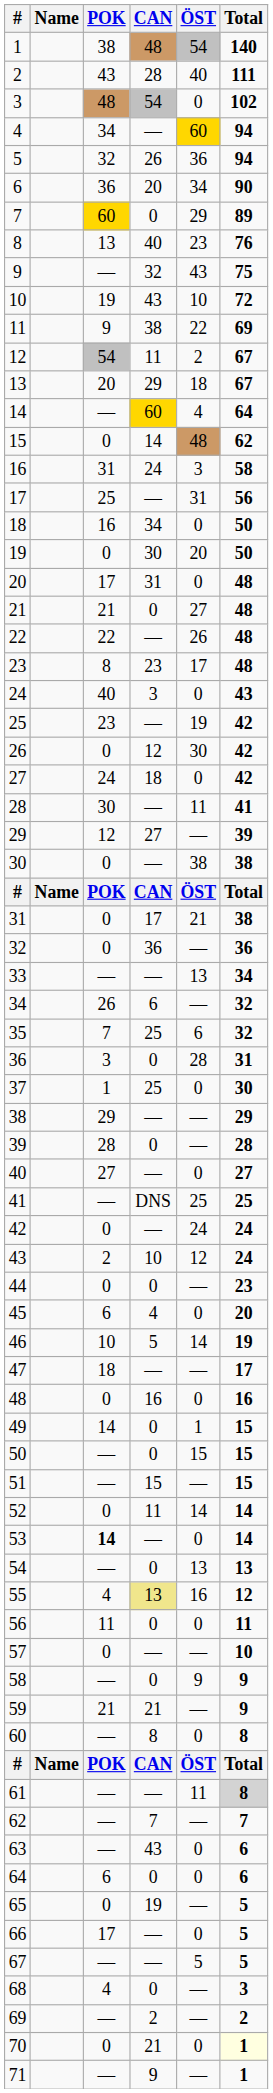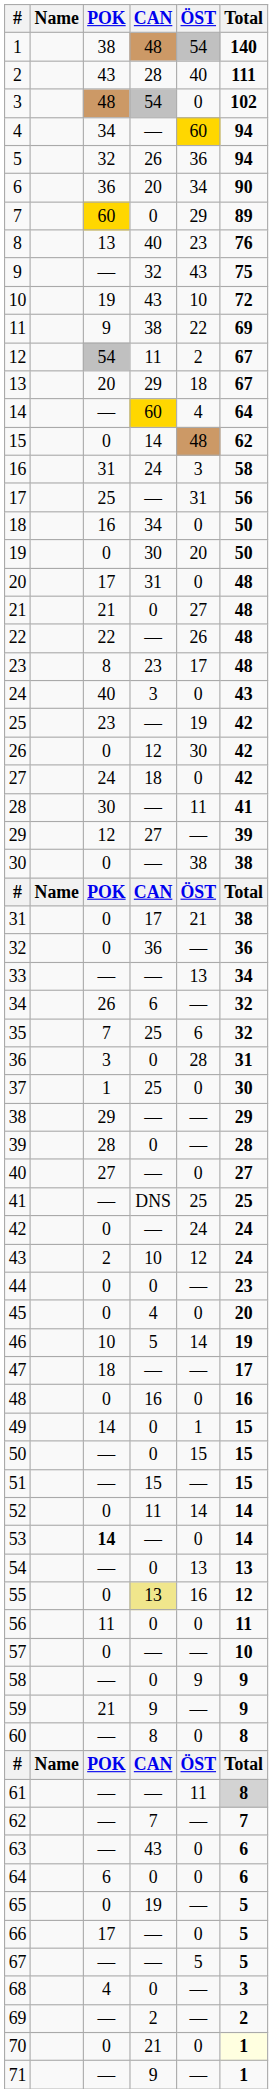 <table class="wikitable sortable" style="text-align:center;">
 <tr>
 <th>#</th>
 <th>Name</th>
 <th><a href='#'>POK</a> <br> </th>
 <th><a href='#'>CAN</a> <br> </th>
 <th><a href='#'>ÖST</a> <br> </th>
 <th><strong>Total</strong> </th>
 </tr>
 <tr>
 <td>1</td>
 <td align="left"></td>
 <td>38</td>
 <td bgcolor="CC9966">48</td>
 <td bgcolor="silver">54</td>
 <td><strong>140</strong></td>
 </tr>
 <tr>
 <td>2</td>
 <td align="left"></td>
 <td>43</td>
 <td>28</td>
 <td>40</td>
 <td><strong>111</strong></td>
 </tr>
 <tr>
 <td>3</td>
 <td align="left"></td>
 <td bgcolor="CC9966">48</td>
 <td bgcolor="silver">54</td>
 <td>0</td>
 <td><strong>102</strong></td>
 </tr>
 <tr>
 <td>4</td>
 <td align="left"></td>
 <td>34</td>
 <td>—</td>
 <td bgcolor="gold">60</td>
 <td><strong>94</strong></td>
 </tr>
 <tr>
 <td>5</td>
 <td align="left"></td>
 <td>32</td>
 <td>26</td>
 <td>36</td>
 <td><strong>94</strong></td>
 </tr>
 <tr>
 <td>6</td>
 <td align="left"></td>
 <td>36</td>
 <td>20</td>
 <td>34</td>
 <td><strong>90</strong></td>
 </tr>
 <tr>
 <td>7</td>
 <td align="left"></td>
 <td bgcolor="gold">60</td>
 <td>0</td>
 <td>29</td>
 <td><strong>89</strong></td>
 </tr>
 <tr>
 <td>8</td>
 <td align="left"></td>
 <td>13</td>
 <td>40</td>
 <td>23</td>
 <td><strong>76</strong></td>
 </tr>
 <tr>
 <td>9</td>
 <td align="left"></td>
 <td>—</td>
 <td>32</td>
 <td>43</td>
 <td><strong>75</strong></td>
 </tr>
 <tr>
 <td>10</td>
 <td align="left"></td>
 <td>19</td>
 <td>43</td>
 <td>10</td>
 <td><strong>72</strong></td>
 </tr>
 <tr>
 <td>11</td>
 <td align="left"></td>
 <td>9</td>
 <td>38</td>
 <td>22</td>
 <td><strong>69</strong></td>
 </tr>
 <tr>
 <td>12</td>
 <td align="left"></td>
 <td bgcolor="silver">54</td>
 <td>11</td>
 <td>2</td>
 <td><strong>67</strong></td>
 </tr>
 <tr>
 <td>13</td>
 <td align="left"></td>
 <td>20</td>
 <td>29</td>
 <td>18</td>
 <td><strong>67</strong></td>
 </tr>
 <tr>
 <td>14</td>
 <td align="left"></td>
 <td>—</td>
 <td bgcolor="gold">60</td>
 <td>4</td>
 <td><strong>64</strong></td>
 </tr>
 <tr>
 <td>15</td>
 <td align="left"></td>
 <td>0</td>
 <td>14</td>
 <td bgcolor="CC9966">48</td>
 <td><strong>62</strong></td>
 </tr>
 <tr>
 <td>16</td>
 <td align="left"></td>
 <td>31</td>
 <td>24</td>
 <td>3</td>
 <td><strong>58</strong></td>
 </tr>
 <tr>
 <td>17</td>
 <td align="left"></td>
 <td>25</td>
 <td>—</td>
 <td>31</td>
 <td><strong>56</strong></td>
 </tr>
 <tr>
 <td>18</td>
 <td align="left"></td>
 <td>16</td>
 <td>34</td>
 <td>0</td>
 <td><strong>50</strong></td>
 </tr>
 <tr>
 <td>19</td>
 <td align="left"></td>
 <td>0</td>
 <td>30</td>
 <td>20</td>
 <td><strong>50</strong></td>
 </tr>
 <tr>
 <td>20</td>
 <td align="left"></td>
 <td>17</td>
 <td>31</td>
 <td>0</td>
 <td><strong>48</strong></td>
 </tr>
 <tr>
 <td>21</td>
 <td align="left"></td>
 <td>21</td>
 <td>0</td>
 <td>27</td>
 <td><strong>48</strong></td>
 </tr>
 <tr>
 <td>22</td>
 <td align="left"></td>
 <td>22</td>
 <td>—</td>
 <td>26</td>
 <td><strong>48</strong></td>
 </tr>
 <tr>
 <td>23</td>
 <td align="left"></td>
 <td>8</td>
 <td>23</td>
 <td>17</td>
 <td><strong>48</strong></td>
 </tr>
 <tr>
 <td>24</td>
 <td align="left"></td>
 <td>40</td>
 <td>3</td>
 <td>0</td>
 <td><strong>43</strong></td>
 </tr>
 <tr>
 <td>25</td>
 <td align="left"></td>
 <td>23</td>
 <td>—</td>
 <td>19</td>
 <td><strong>42</strong></td>
 </tr>
 <tr>
 <td>26</td>
 <td align="left"></td>
 <td>0</td>
 <td>12</td>
 <td>30</td>
 <td><strong>42</strong></td>
 </tr>
 <tr>
 <td>27</td>
 <td align="left"></td>
 <td>24</td>
 <td>18</td>
 <td>0</td>
 <td><strong>42</strong></td>
 </tr>
 <tr>
 <td>28</td>
 <td align="left"></td>
 <td>30</td>
 <td>—</td>
 <td>11</td>
 <td><strong>41</strong></td>
 </tr>
 <tr>
 <td>29</td>
 <td align="left"></td>
 <td>12</td>
 <td>27</td>
 <td>—</td>
 <td><strong>39</strong></td>
 </tr>
 <tr>
 <td>30</td>
 <td align="left"></td>
 <td>0</td>
 <td>—</td>
 <td>38</td>
 <td><strong>38</strong></td>
 </tr>
 <tr>
 <th>#</th>
 <th>Name</th>
 <th><a href='#'>POK</a> <br> </th>
 <th><a href='#'>CAN</a> <br> </th>
 <th><a href='#'>ÖST</a> <br> </th>
 <th><strong>Total</strong></th>
 </tr>
 <tr>
 <td>31</td>
 <td align="left"></td>
 <td>0</td>
 <td>17</td>
 <td>21</td>
 <td><strong>38</strong></td>
 </tr>
 <tr>
 <td>32</td>
 <td align="left"></td>
 <td>0</td>
 <td>36</td>
 <td>—</td>
 <td><strong>36</strong></td>
 </tr>
 <tr>
 <td>33</td>
 <td align="left"></td>
 <td>—</td>
 <td>—</td>
 <td>13</td>
 <td><strong>34</strong></td>
 </tr>
 <tr>
 <td>34</td>
 <td align="left"></td>
 <td>26</td>
 <td>6</td>
 <td>—</td>
 <td><strong>32</strong></td>
 </tr>
 <tr>
 <td>35</td>
 <td align="left"></td>
 <td>7</td>
 <td>25</td>
 <td>6</td>
 <td><strong>32</strong></td>
 </tr>
 <tr>
 <td>36</td>
 <td align="left"></td>
 <td>3</td>
 <td>0</td>
 <td>28</td>
 <td><strong>31</strong></td>
 </tr>
 <tr>
 <td>37</td>
 <td align="left"></td>
 <td>1</td>
 <td>25</td>
 <td>0</td>
 <td><strong>30</strong></td>
 </tr>
 <tr>
 <td>38</td>
 <td align="left"></td>
 <td>29</td>
 <td>—</td>
 <td>—</td>
 <td><strong>29</strong></td>
 </tr>
 <tr>
 <td>39</td>
 <td align="left"></td>
 <td>28</td>
 <td>0</td>
 <td>—</td>
 <td><strong>28</strong></td>
 </tr>
 <tr>
 <td>40</td>
 <td align="left"></td>
 <td>27</td>
 <td>—</td>
 <td>0</td>
 <td><strong>27</strong></td>
 </tr>
 <tr>
 <td>41</td>
 <td align="left"></td>
 <td>—</td>
 <td>DNS</td>
 <td>25</td>
 <td><strong>25</strong></td>
 </tr>
 <tr>
 <td>42</td>
 <td align="left"></td>
 <td>0</td>
 <td>—</td>
 <td>24</td>
 <td><strong>24</strong></td>
 </tr>
 <tr>
 <td>43</td>
 <td align="left"></td>
 <td>2</td>
 <td>10</td>
 <td>12</td>
 <td><strong>24</strong></td>
 </tr>
 <tr>
 <td>44</td>
 <td align="left"></td>
 <td>0</td>
 <td>0</td>
 <td>—</td>
 <td><strong>23</strong></td>
 </tr>
 <tr>
 <td>45</td>
 <td align="left"></td>
-<td>6</td>
+<td>0</td>
 <td>4</td>
 <td>0</td>
 <td><strong>20</strong></td>
 </tr>
 <tr>
 <td>46</td>
 <td align="left"></td>
 <td>10</td>
 <td>5</td>
 <td>14</td>
 <td><strong>19</strong></td>
 </tr>
 <tr>
 <td>47</td>
 <td align="left"></td>
 <td>18</td>
 <td>—</td>
 <td>—</td>
 <td><strong>17</strong></td>
 </tr>
 <tr>
 <td>48</td>
 <td align="left"></td>
 <td>0</td>
 <td>16</td>
 <td>0</td>
 <td><strong>16</strong></td>
 </tr>
 <tr>
 <td>49</td>
 <td align="left"></td>
 <td>14</td>
 <td>0</td>
 <td>1</td>
 <td><strong>15</strong></td>
 </tr>
 <tr>
 <td>50</td>
 <td align="left"></td>
 <td>—</td>
 <td>0</td>
 <td>15</td>
 <td><strong>15</strong></td>
 </tr>
 <tr>
 <td>51</td>
 <td align="left"></td>
 <td>—</td>
 <td>15</td>
 <td>—</td>
 <td><strong>15</strong></td>
 </tr>
 <tr>
 <td>52</td>
 <td align="left"></td>
 <td>0</td>
 <td>11</td>
 <td>14</td>
 <td><strong>14</strong></td>
 </tr>
 <tr>
 <td>53</td>
 <td align="left"></td>
 <td><strong>14</strong></td>
 <td>—</td>
 <td>0</td>
 <td><strong>14</strong></td>
 </tr>
 <tr>
 <td>54</td>
 <td align="left"></td>
 <td>—</td>
 <td>0</td>
 <td>13</td>
 <td><strong>13</strong></td>
 </tr>
 <tr>
 <td>55</td>
 <td align="left"></td>
-<td>4</td>
+<td>0</td>
 <td style="background: khaki;">13</td>
 <td>16</td>
 <td><strong>12</strong></td>
 </tr>
 <tr>
 <td>56</td>
 <td align="left"></td>
 <td>11</td>
 <td>0</td>
 <td>0</td>
 <td><strong>11</strong></td>
 </tr>
 <tr>
 <td>57</td>
 <td align="left"></td>
 <td>0</td>
 <td>—</td>
 <td>—</td>
 <td><strong>10</strong></td>
 </tr>
 <tr>
 <td>58</td>
 <td align="left"></td>
 <td>—</td>
 <td>0</td>
 <td>9</td>
 <td><strong>9</strong></td>
 </tr>
 <tr>
 <td>59</td>
 <td align="left"></td>
 <td>21</td>
-<td>21</td>
+<td>9</td>
 <td>—</td>
 <td><strong>9</strong></td>
 </tr>
 <tr>
 <td>60</td>
 <td align="left"></td>
 <td>—</td>
 <td>8</td>
 <td>0</td>
 <td><strong>8</strong></td>
 </tr>
 <tr>
 <th>#</th>
 <th>Name</th>
 <th><a href='#'>POK</a> <br> </th>
 <th><a href='#'>CAN</a> <br> </th>
 <th><a href='#'>ÖST</a> <br> </th>
 <th><strong>Total</strong></th>
 </tr>
 <tr>
 <td>61</td>
 <td align="left"></td>
 <td>—</td>
 <td>—</td>
 <td>11</td>
 <td style="background: lightgrey;"><strong>8</strong></td>
 </tr>
 <tr>
 <td>62</td>
 <td align="left"></td>
 <td>—</td>
 <td>7</td>
 <td>—</td>
 <td><strong>7</strong></td>
 </tr>
 <tr>
 <td>63</td>
 <td align="left"></td>
 <td>—</td>
 <td>43</td>
 <td>0</td>
 <td><strong>6</strong></td>
 </tr>
 <tr>
 <td>64</td>
 <td align="left"></td>
 <td>6</td>
 <td>0</td>
 <td>0</td>
 <td><strong>6</strong></td>
 </tr>
 <tr>
 <td>65</td>
 <td align="left"></td>
 <td>0</td>
 <td>19</td>
 <td>—</td>
 <td><strong>5</strong></td>
 </tr>
 <tr>
 <td>66</td>
 <td align="left"></td>
 <td>17</td>
 <td>—</td>
 <td>0</td>
 <td><strong>5</strong></td>
 </tr>
 <tr>
 <td>67</td>
 <td align="left"></td>
 <td>—</td>
 <td>—</td>
 <td>5</td>
 <td><strong>5</strong></td>
 </tr>
 <tr>
 <td>68</td>
 <td align="left"></td>
 <td>4</td>
 <td>0</td>
 <td>—</td>
 <td><strong>3</strong></td>
 </tr>
 <tr>
 <td>69</td>
 <td align="left"></td>
 <td>—</td>
 <td>2</td>
 <td>—</td>
 <td><strong>2</strong></td>
 </tr>
 <tr>
 <td>70</td>
 <td align="left"></td>
 <td>0</td>
 <td>21</td>
 <td>0</td>
 <td style="background: lightyellow;"><strong>1</strong></td>
 </tr>
 <tr>
 <td>71</td>
 <td align="left"></td>
 <td>—</td>
 <td>9</td>
 <td>—</td>
 <td><strong>1</strong></td>
 </tr>
 </table>
